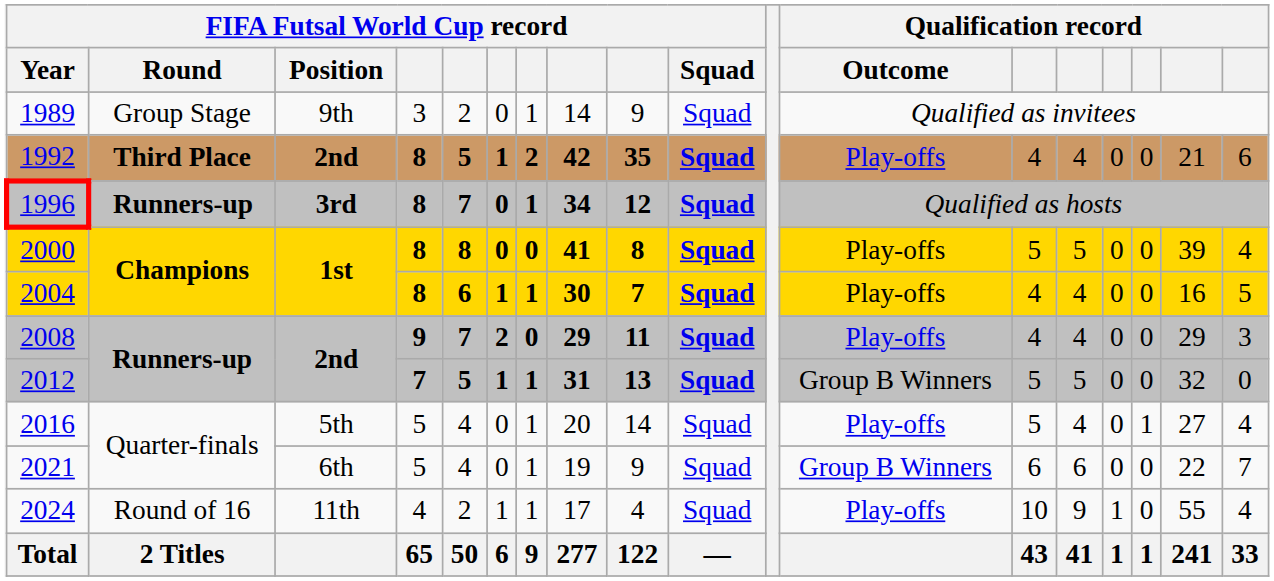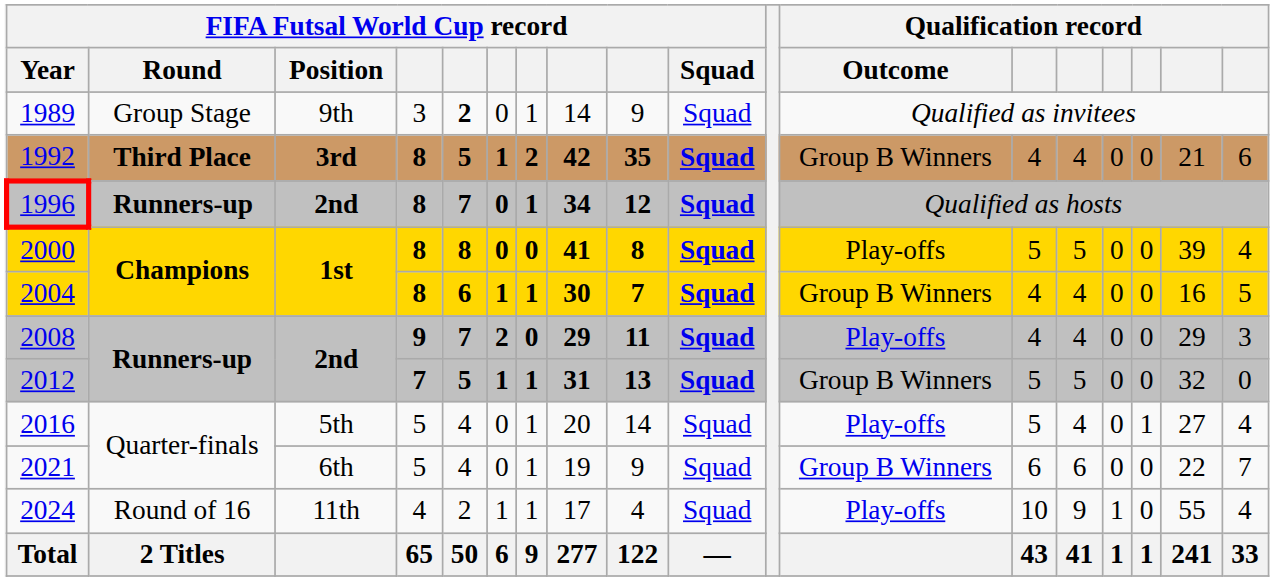 <table class="wikitable" style="text-align: center;">
 <tr>
 <th colspan=10><a href='#'>FIFA Futsal World Cup</a> record</th>
 <th width=1% rowspan=13></th>
 <th colspan=7>Qualification record</th>
 </tr>
 <tr>
 <th>Year</th>
 <th>Round</th>
 <th>Position</th>
 <th></th>
 <th></th>
 <th></th>
 <th></th>
 <th></th>
 <th></th>
 <th>Squad</th>
 <th>Outcome</th>
 <th></th>
 <th></th>
 <th></th>
 <th></th>
 <th></th>
 <th></th>
 </tr>
 <tr>
 <td> <a href='#'>1989</a></td>
 <td>Group Stage</td>
 <td>9th</td>
 <td>3</td>
-<td>2</td>
+<td><strong>2</strong></td>
 <td>0</td>
 <td>1</td>
 <td>14</td>
 <td>9</td>
 <td><a href='#'>Squad</a></td>
 <td colspan=8><em>Qualified as invitees</em></td>
 </tr>
 <tr - bgcolor="#cc9966">
 <td> <a href='#'>1992</a></td>
 <td><strong>Third Place</strong></td>
-<td><strong>2nd</strong></td>
+<td><strong>3rd</strong></td>
 <td><strong>8</strong></td>
 <td><strong>5</strong></td>
 <td><strong>1</strong></td>
 <td><strong>2</strong></td>
 <td><strong>42</strong></td>
 <td><strong>35</strong></td>
 <td><strong><a href='#'>Squad</a></strong></td>
-<td><a href='#'>Play-offs</a></td>
+<td>Group B Winners</td>
 <td>4</td>
 <td>4</td>
 <td>0</td>
 <td>0</td>
 <td>21</td>
 <td>6</td>
 </tr>
 <tr - bgcolor=silver>
 <td style="border: 3px solid red"> <a href='#'>1996</a></td>
 <td><strong>Runners-up</strong></td>
-<td><strong>3rd</strong></td>
+<td><strong>2nd</strong></td>
 <td><strong>8</strong></td>
 <td><strong>7</strong></td>
 <td><strong>0</strong></td>
 <td><strong>1</strong></td>
 <td><strong>34</strong></td>
 <td><strong>12</strong></td>
 <td><strong><a href='#'>Squad</a></strong></td>
 <td colspan=8><em>Qualified as hosts</em></td>
 </tr>
 <tr - bgcolor=gold>
 <td> <a href='#'>2000</a></td>
 <td rowspan=2><strong>Champions</strong></td>
 <td rowspan=2><strong>1st</strong></td>
 <td><strong>8</strong></td>
 <td><strong>8</strong></td>
 <td><strong>0</strong></td>
 <td><strong>0</strong></td>
 <td><strong>41</strong></td>
 <td><strong>8</strong></td>
 <td><strong><a href='#'>Squad</a></strong></td>
 <td>Play-offs</td>
 <td>5</td>
 <td>5</td>
 <td>0</td>
 <td>0</td>
 <td>39</td>
 <td>4</td>
 </tr>
 <tr - bgcolor=gold>
 <td> <a href='#'>2004</a></td>
 <td><strong>8</strong></td>
 <td><strong>6</strong></td>
 <td><strong>1</strong></td>
 <td><strong>1</strong></td>
 <td><strong>30</strong></td>
 <td><strong>7</strong></td>
 <td><strong><a href='#'>Squad</a></strong></td>
-<td>Play-offs</td>
+<td>Group B Winners</td>
 <td>4</td>
 <td>4</td>
 <td>0</td>
 <td>0</td>
 <td>16</td>
 <td>5</td>
 </tr>
 <tr - bgcolor=silver>
 <td> <a href='#'>2008</a></td>
 <td rowspan=2><strong>Runners-up</strong></td>
 <td rowspan=2><strong>2nd</strong></td>
 <td><strong>9</strong></td>
 <td><strong>7</strong></td>
 <td><strong>2</strong></td>
 <td><strong>0</strong></td>
 <td><strong>29</strong></td>
 <td><strong>11</strong></td>
 <td><strong><a href='#'>Squad</a></strong></td>
 <td><a href='#'>Play-offs</a></td>
 <td>4</td>
 <td>4</td>
 <td>0</td>
 <td>0</td>
 <td>29</td>
 <td>3</td>
 </tr>
 <tr - bgcolor=silver>
 <td> <a href='#'>2012</a></td>
 <td><strong>7</strong></td>
 <td><strong>5</strong></td>
 <td><strong>1</strong></td>
 <td><strong>1</strong></td>
 <td><strong>31</strong></td>
 <td><strong>13</strong></td>
 <td><strong><a href='#'>Squad</a></strong></td>
 <td>Group B Winners</td>
 <td>5</td>
 <td>5</td>
 <td>0</td>
 <td>0</td>
 <td>32</td>
 <td>0</td>
 </tr>
 <tr ->
 <td> <a href='#'>2016</a></td>
 <td rowspan=2>Quarter-finals</td>
 <td>5th</td>
 <td>5</td>
 <td>4</td>
 <td>0</td>
 <td>1</td>
 <td>20</td>
 <td>14</td>
 <td><a href='#'>Squad</a></td>
 <td><a href='#'>Play-offs</a></td>
 <td>5</td>
 <td>4</td>
 <td>0</td>
 <td>1</td>
 <td>27</td>
 <td>4</td>
 </tr>
 <tr ->
 <td> <a href='#'>2021</a></td>
 <td>6th</td>
 <td>5</td>
 <td>4</td>
 <td>0</td>
 <td>1</td>
 <td>19</td>
 <td>9</td>
 <td><a href='#'>Squad</a></td>
 <td><a href='#'>Group B Winners</a></td>
 <td>6</td>
 <td>6</td>
 <td>0</td>
 <td>0</td>
 <td>22</td>
 <td>7</td>
 </tr>
 <tr ->
 <td> <a href='#'>2024</a></td>
 <td>Round of 16</td>
 <td>11th</td>
 <td>4</td>
 <td>2</td>
 <td>1</td>
 <td>1</td>
 <td>17</td>
 <td>4</td>
 <td><a href='#'>Squad</a></td>
 <td><a href='#'>Play-offs</a></td>
 <td>10</td>
 <td>9</td>
 <td>1</td>
 <td>0</td>
 <td>55</td>
 <td>4</td>
 </tr>
 <tr>
 <th><strong>Total</strong></th>
 <th>2 Titles</th>
 <th></th>
 <th>65</th>
 <th>50</th>
 <th>6</th>
 <th>9</th>
 <th>277</th>
 <th>122</th>
 <th>—</th>
 <th></th>
 <th>43</th>
 <th>41</th>
 <th>1</th>
 <th>1</th>
 <th>241</th>
 <th>33</th>
 </tr>
 </table>
